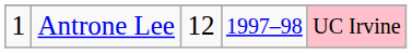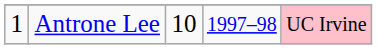 <table class="wikitable">
 <tr>
 </tr>
 <tr>
 <td>1</td>
 <td><a href='#'>Antrone Lee</a></td>
-<td>12</td>
+<td>10</td>
 <td style="font-size:80%;"><a href='#'>1997–98</a></td>
 <td style="background: pink; font-size:80%;">UC Irvine</td>
 </tr>
 </table>
